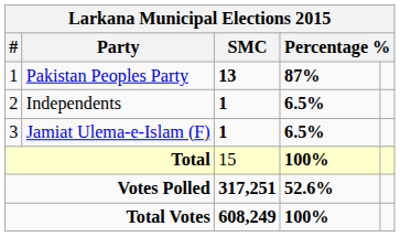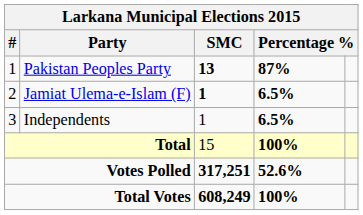 <table class="wikitable">
 <tr>
 <th colspan="5">Larkana Municipal Elections 2015</th>
 </tr>
 <tr>
 <th>#</th>
 <th>Party</th>
 <th>SMC</th>
 <th colspan="2">Percentage %</th>
 </tr>
 <tr>
 <td>1</td>
 <td> <a href='#'>Pakistan Peoples Party</a></td>
 <td><strong>13</strong></td>
 <td><strong>87%</strong></td>
 <td></td>
 </tr>
 <tr>
 <td>2</td>
-<td>Independents</td>
+<td><a href='#'>Jamiat Ulema-e-Islam (F)</a></td>
 <td><strong>1</strong></td>
 <td><strong>6.5%</strong></td>
 <td></td>
 </tr>
 <tr>
 <td>3</td>
-<td><a href='#'>Jamiat Ulema-e-Islam (F)</a></td>
-<td><strong>1</strong></td>
+<td>Independents</td>
+<td>1</td>
 <td><strong>6.5%</strong></td>
 <td></td>
 </tr>
 <tr style="border: 1px solid black; background: #ffffcc;">
 <td colspan="2" align=right><strong>Total</strong></td>
 <td>15</td>
 <td><strong>100%</strong></td>
 <td></td>
 </tr>
 <tr>
 <td colspan="2" align=right><strong>Votes Polled</strong></td>
 <td><strong>317,251</strong></td>
 <td><strong>52.6%</strong></td>
 <td></td>
 </tr>
 <tr>
 <td colspan="2" align=right><strong>Total Votes</strong></td>
 <td><strong>608,249</strong></td>
 <td><strong>100%</strong></td>
 <td></td>
 </tr>
 </table>
